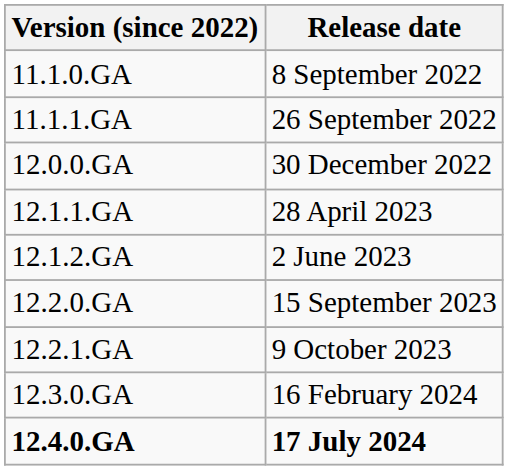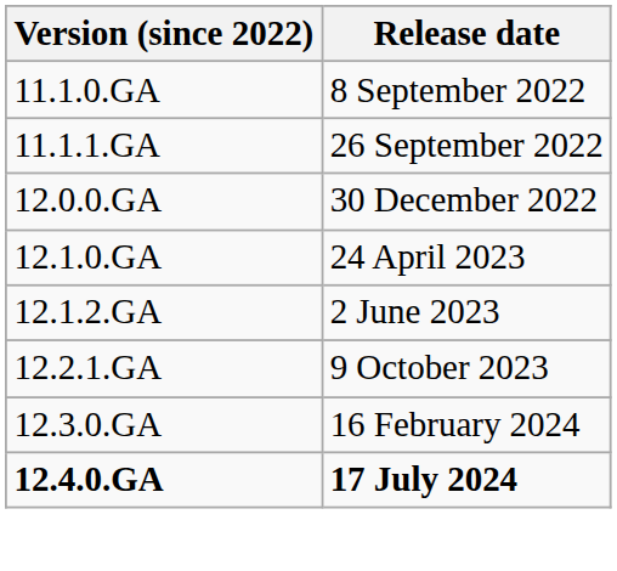 <table class="wikitable">
 <tr>
 <th>Version (since 2022)</th>
 <th>Release date</th>
 </tr>
 <tr>
 <td>11.1.0.GA</td>
 <td>8 September 2022</td>
 </tr>
 <tr>
 <td>11.1.1.GA</td>
 <td>26 September 2022</td>
 </tr>
 <tr>
 <td>12.0.0.GA</td>
 <td>30 December 2022</td>
 </tr>
 <tr>
-<td>12.1.1.GA</td>
-<td>28 April 2023</td>
+<td>12.1.0.GA</td>
+<td>24 April 2023</td>
 </tr>
 <tr>
 <td>12.1.2.GA</td>
 <td>2 June 2023</td>
-</tr>
-<tr>
-<td>12.2.0.GA</td>
-<td>15 September 2023</td>
 </tr>
 <tr>
 <td>12.2.1.GA</td>
 <td>9 October 2023</td>
 </tr>
 <tr>
 <td>12.3.0.GA</td>
 <td>16 February 2024</td>
 </tr>
 <tr>
 <td><strong>12.4.0.GA</strong></td>
 <td><strong>17 July 2024</strong></td>
 </tr>
 </table>
